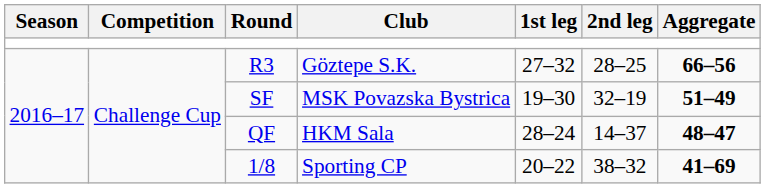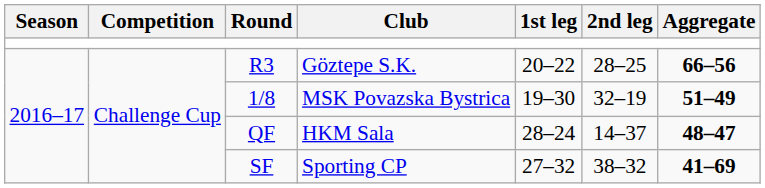 <table class="wikitable">
 <tr>
 <th>Season</th>
 <th>Competition</th>
 <th>Round</th>
 <th>Club</th>
 <th>1st leg</th>
 <th>2nd leg</th>
 <th>Aggregate</th>
 </tr>
 <tr>
 <td colspan="7" bgcolor=white></td>
 </tr>
 <tr>
 <td rowspan="4"><a href='#'>2016–17</a></td>
 <td rowspan="4"><a href='#'>Challenge Cup</a></td>
 <td style="text-align:center;"><a href='#'>R3</a></td>
 <td> <a href='#'>Göztepe S.K.</a></td>
-<td style="text-align:center;">27–32</td>
+<td style="text-align:center;">20–22</td>
 <td style="text-align:center;">28–25</td>
 <td style="text-align:center;"><strong>66–56</strong></td>
 </tr>
 <tr>
-<td style="text-align:center;"><a href='#'>SF</a></td>
+<td style="text-align:center;"><a href='#'>1/8</a></td>
 <td> <a href='#'>MSK Povazska Bystrica</a></td>
 <td style="text-align:center;">19–30</td>
 <td style="text-align:center;">32–19</td>
 <td style="text-align:center;"><strong>51–49</strong></td>
 </tr>
 <tr>
 <td style="text-align:center;"><a href='#'>QF</a></td>
 <td> <a href='#'>HKM Sala</a></td>
 <td style="text-align:center;">28–24</td>
 <td style="text-align:center;">14–37</td>
 <td style="text-align:center;"><strong>48–47</strong></td>
 </tr>
 <tr>
-<td style="text-align:center;"><a href='#'>1/8</a></td>
+<td style="text-align:center;"><a href='#'>SF</a></td>
 <td> <a href='#'>Sporting CP</a></td>
-<td style="text-align:center;">20–22</td>
+<td style="text-align:center;">27–32</td>
 <td style="text-align:center;">38–32</td>
 <td style="text-align:center;"><strong>41–69</strong></td>
 </tr>
 </table>
